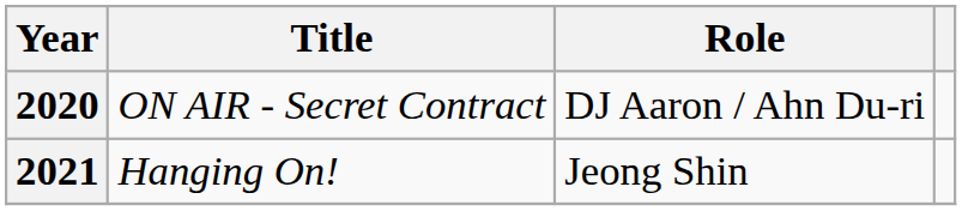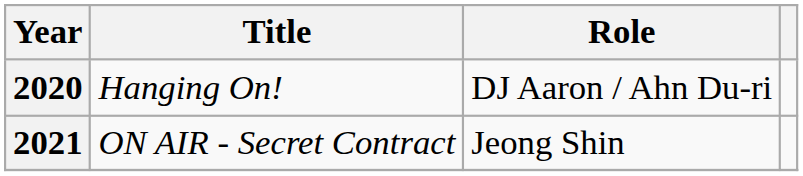 <table class="wikitable sortable plainrowheaders">
 <tr>
 <th scope="col">Year</th>
 <th scope="col">Title</th>
 <th scope="col">Role</th>
 <th scope="col" class="unsortable"></th>
 </tr>
 <tr>
 <th scope="row">2020</th>
-<td><em>ON AIR - Secret Contract</em></td>
+<td><em>Hanging On!</em></td>
 <td>DJ Aaron / Ahn Du-ri</td>
 <td style="text-align:center"></td>
 </tr>
 <tr>
 <th scope="row" rowspan="1">2021</th>
-<td><em>Hanging On!</em></td>
+<td><em>ON AIR - Secret Contract</em></td>
 <td>Jeong Shin</td>
 <td style="text-align:center"></td>
 </tr>
 <tr>
 </tr>
 </table>
